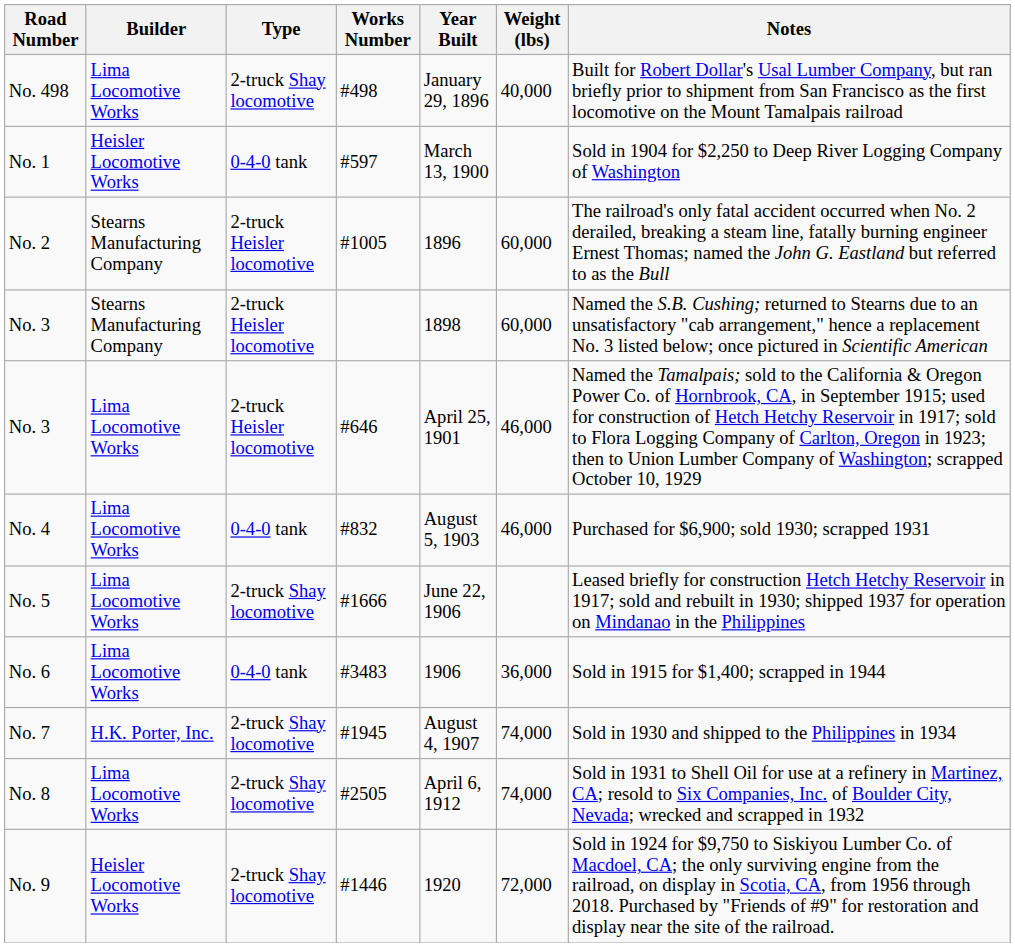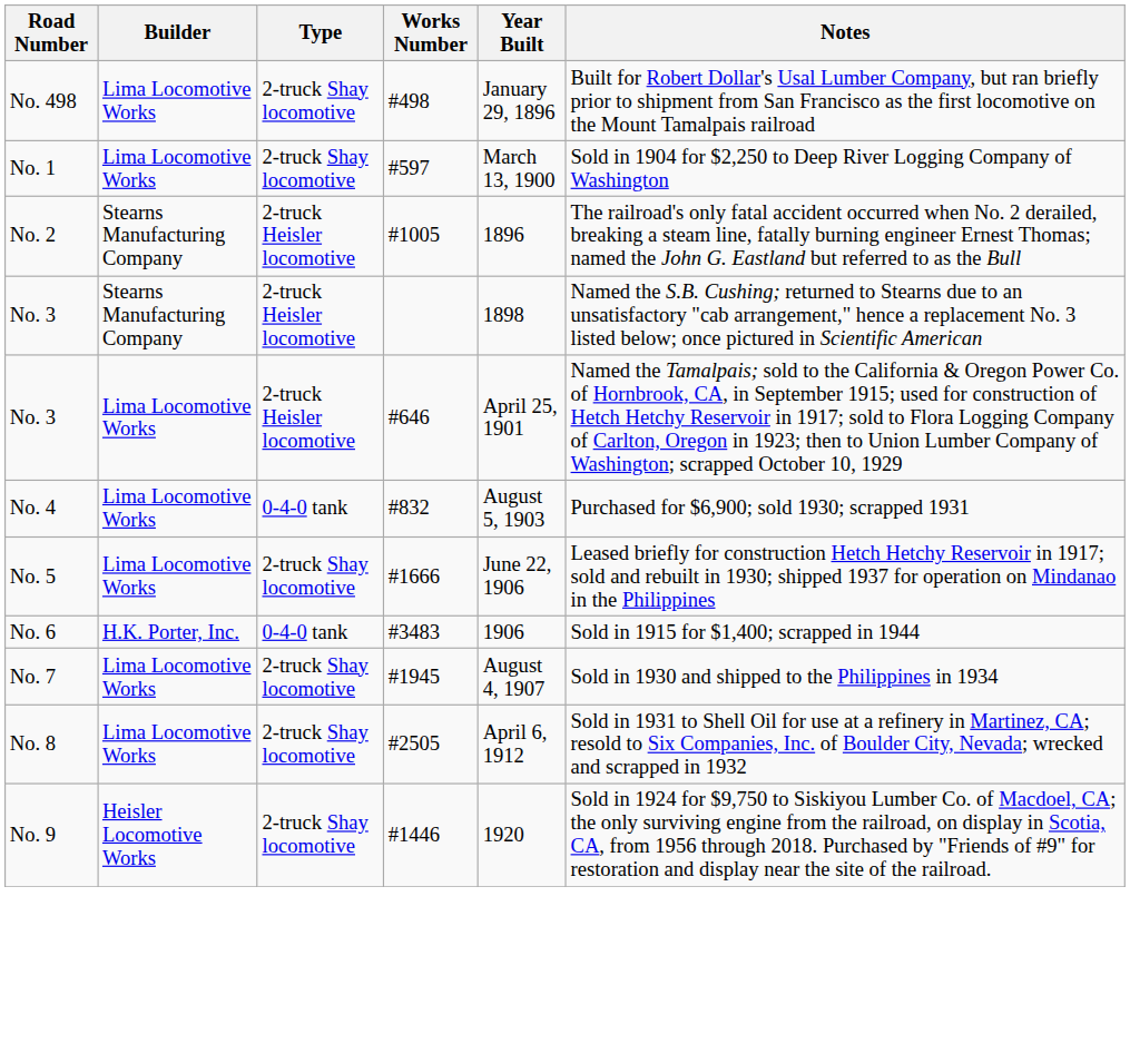 <table class="wikitable">
 <tr>
 <th>Road Number</th>
 <th>Builder</th>
 <th>Type</th>
 <th>Works Number</th>
 <th>Year Built</th>
-<th>Weight (lbs)</th>
 <th>Notes</th>
 </tr>
 <tr>
 <td>No. 498</td>
 <td><a href='#'>Lima Locomotive Works</a></td>
 <td>2-truck <a href='#'>Shay locomotive</a></td>
 <td>#498</td>
 <td>January 29, 1896</td>
-<td>40,000</td>
 <td>Built for <a href='#'>Robert Dollar</a>'s <a href='#'>Usal Lumber Company</a>, but ran briefly prior to shipment from San Francisco as the first locomotive on the Mount Tamalpais railroad</td>
 </tr>
 <tr>
 <td>No. 1</td>
-<td><a href='#'>Heisler Locomotive Works</a></td>
-<td><a href='#'>0-4-0</a> tank</td>
+<td><a href='#'>Lima Locomotive Works</a></td>
+<td>2-truck <a href='#'>Shay locomotive</a></td>
 <td>#597</td>
 <td>March 13, 1900</td>
-<td></td>
 <td>Sold in 1904 for $2,250 to Deep River Logging Company of <a href='#'>Washington</a></td>
 </tr>
 <tr>
 <td>No. 2</td>
 <td>Stearns Manufacturing Company</td>
 <td>2-truck <a href='#'>Heisler locomotive</a></td>
 <td>#1005</td>
 <td>1896</td>
-<td>60,000</td>
 <td>The railroad's only fatal accident occurred when No. 2 derailed, breaking a steam line, fatally burning engineer Ernest Thomas; named the <em>John G. Eastland</em> but referred to as the <em>Bull</em></td>
 </tr>
 <tr>
 <td>No. 3</td>
 <td>Stearns Manufacturing Company</td>
 <td>2-truck <a href='#'>Heisler locomotive</a></td>
 <td></td>
 <td>1898</td>
-<td>60,000</td>
 <td>Named the <em>S.B. Cushing;</em> returned to Stearns due to an unsatisfactory "cab arrangement," hence a replacement No. 3 listed below; once pictured in <em>Scientific American</em></td>
 </tr>
 <tr>
 <td>No. 3</td>
 <td><a href='#'>Lima Locomotive Works</a></td>
 <td>2-truck <a href='#'>Heisler locomotive</a></td>
 <td>#646</td>
 <td>April 25, 1901</td>
-<td>46,000</td>
 <td>Named the <em>Tamalpais;</em> sold to the California & Oregon Power Co. of <a href='#'>Hornbrook, CA</a>, in September 1915; used for construction of <a href='#'>Hetch Hetchy Reservoir</a> in 1917; sold to Flora Logging Company of <a href='#'>Carlton, Oregon</a> in 1923; then to Union Lumber Company of <a href='#'>Washington</a>; scrapped October 10, 1929</td>
 </tr>
 <tr>
 <td>No. 4</td>
 <td><a href='#'>Lima Locomotive Works</a></td>
 <td><a href='#'>0-4-0</a> tank</td>
 <td>#832</td>
 <td>August 5, 1903</td>
-<td>46,000</td>
 <td>Purchased for $6,900; sold 1930; scrapped 1931</td>
 </tr>
 <tr>
 <td>No. 5</td>
 <td><a href='#'>Lima Locomotive Works</a></td>
 <td>2-truck <a href='#'>Shay locomotive</a></td>
 <td>#1666</td>
 <td>June 22, 1906</td>
-<td></td>
 <td>Leased briefly for construction <a href='#'>Hetch Hetchy Reservoir</a> in 1917; sold and rebuilt in 1930; shipped 1937 for operation on <a href='#'>Mindanao</a> in the <a href='#'>Philippines</a></td>
 </tr>
 <tr>
 <td>No. 6</td>
-<td><a href='#'>Lima Locomotive Works</a></td>
+<td><a href='#'>H.K. Porter, Inc.</a></td>
 <td><a href='#'>0-4-0</a> tank</td>
 <td>#3483</td>
 <td>1906</td>
-<td>36,000</td>
 <td>Sold in 1915 for $1,400; scrapped in 1944</td>
 </tr>
 <tr>
 <td>No. 7</td>
-<td><a href='#'>H.K. Porter, Inc.</a></td>
+<td><a href='#'>Lima Locomotive Works</a></td>
 <td>2-truck <a href='#'>Shay locomotive</a></td>
 <td>#1945</td>
 <td>August 4, 1907</td>
-<td>74,000</td>
 <td>Sold in 1930 and shipped to the <a href='#'>Philippines</a> in 1934</td>
 </tr>
 <tr>
 <td>No. 8</td>
 <td><a href='#'>Lima Locomotive Works</a></td>
 <td>2-truck <a href='#'>Shay locomotive</a></td>
 <td>#2505</td>
 <td>April 6, 1912</td>
-<td>74,000</td>
 <td>Sold in 1931 to Shell Oil for use at a refinery in <a href='#'>Martinez, CA</a>; resold to <a href='#'>Six Companies, Inc.</a> of <a href='#'>Boulder City, Nevada</a>; wrecked and scrapped in 1932</td>
 </tr>
 <tr>
 <td>No. 9</td>
 <td><a href='#'>Heisler Locomotive Works</a></td>
 <td>2-truck <a href='#'>Shay locomotive</a></td>
 <td>#1446</td>
 <td>1920</td>
-<td>72,000</td>
 <td>Sold in 1924 for $9,750 to Siskiyou Lumber Co. of <a href='#'>Macdoel, CA</a>; the only surviving engine from the railroad, on display in <a href='#'>Scotia, CA</a>, from 1956 through 2018. Purchased by "Friends of #9" for restoration and display near the site of the railroad.</td>
 </tr>
 </table>
